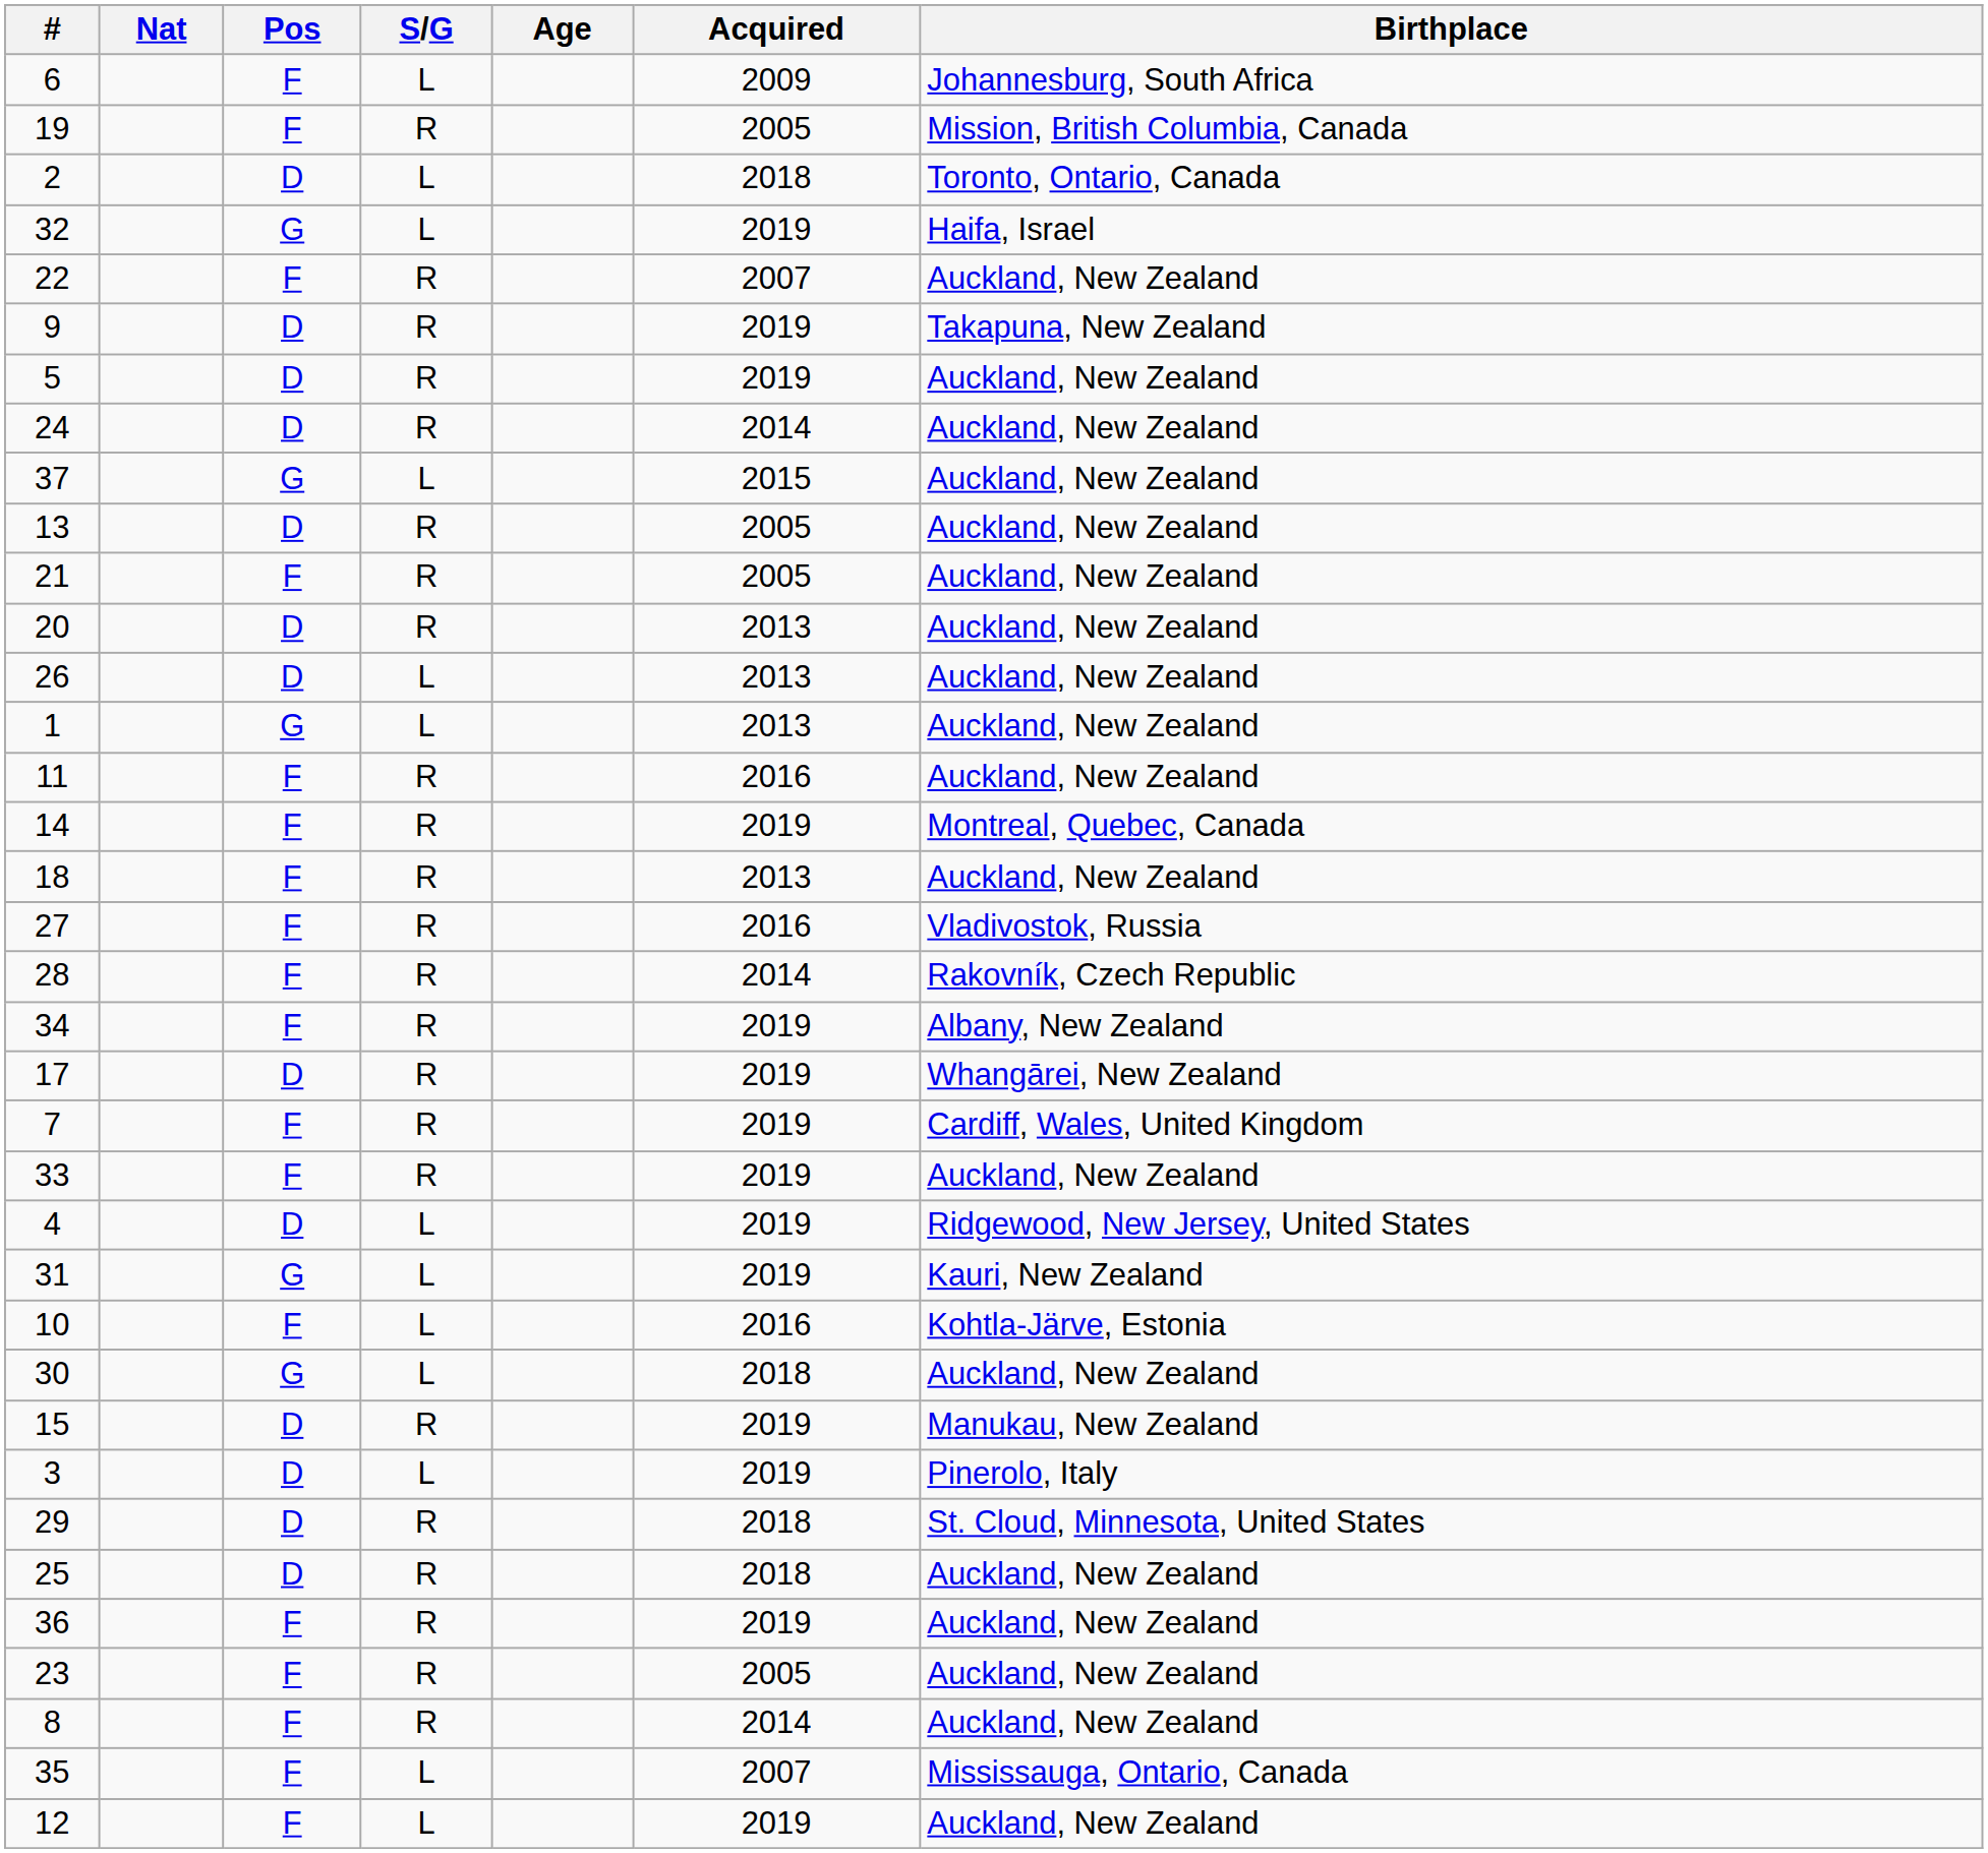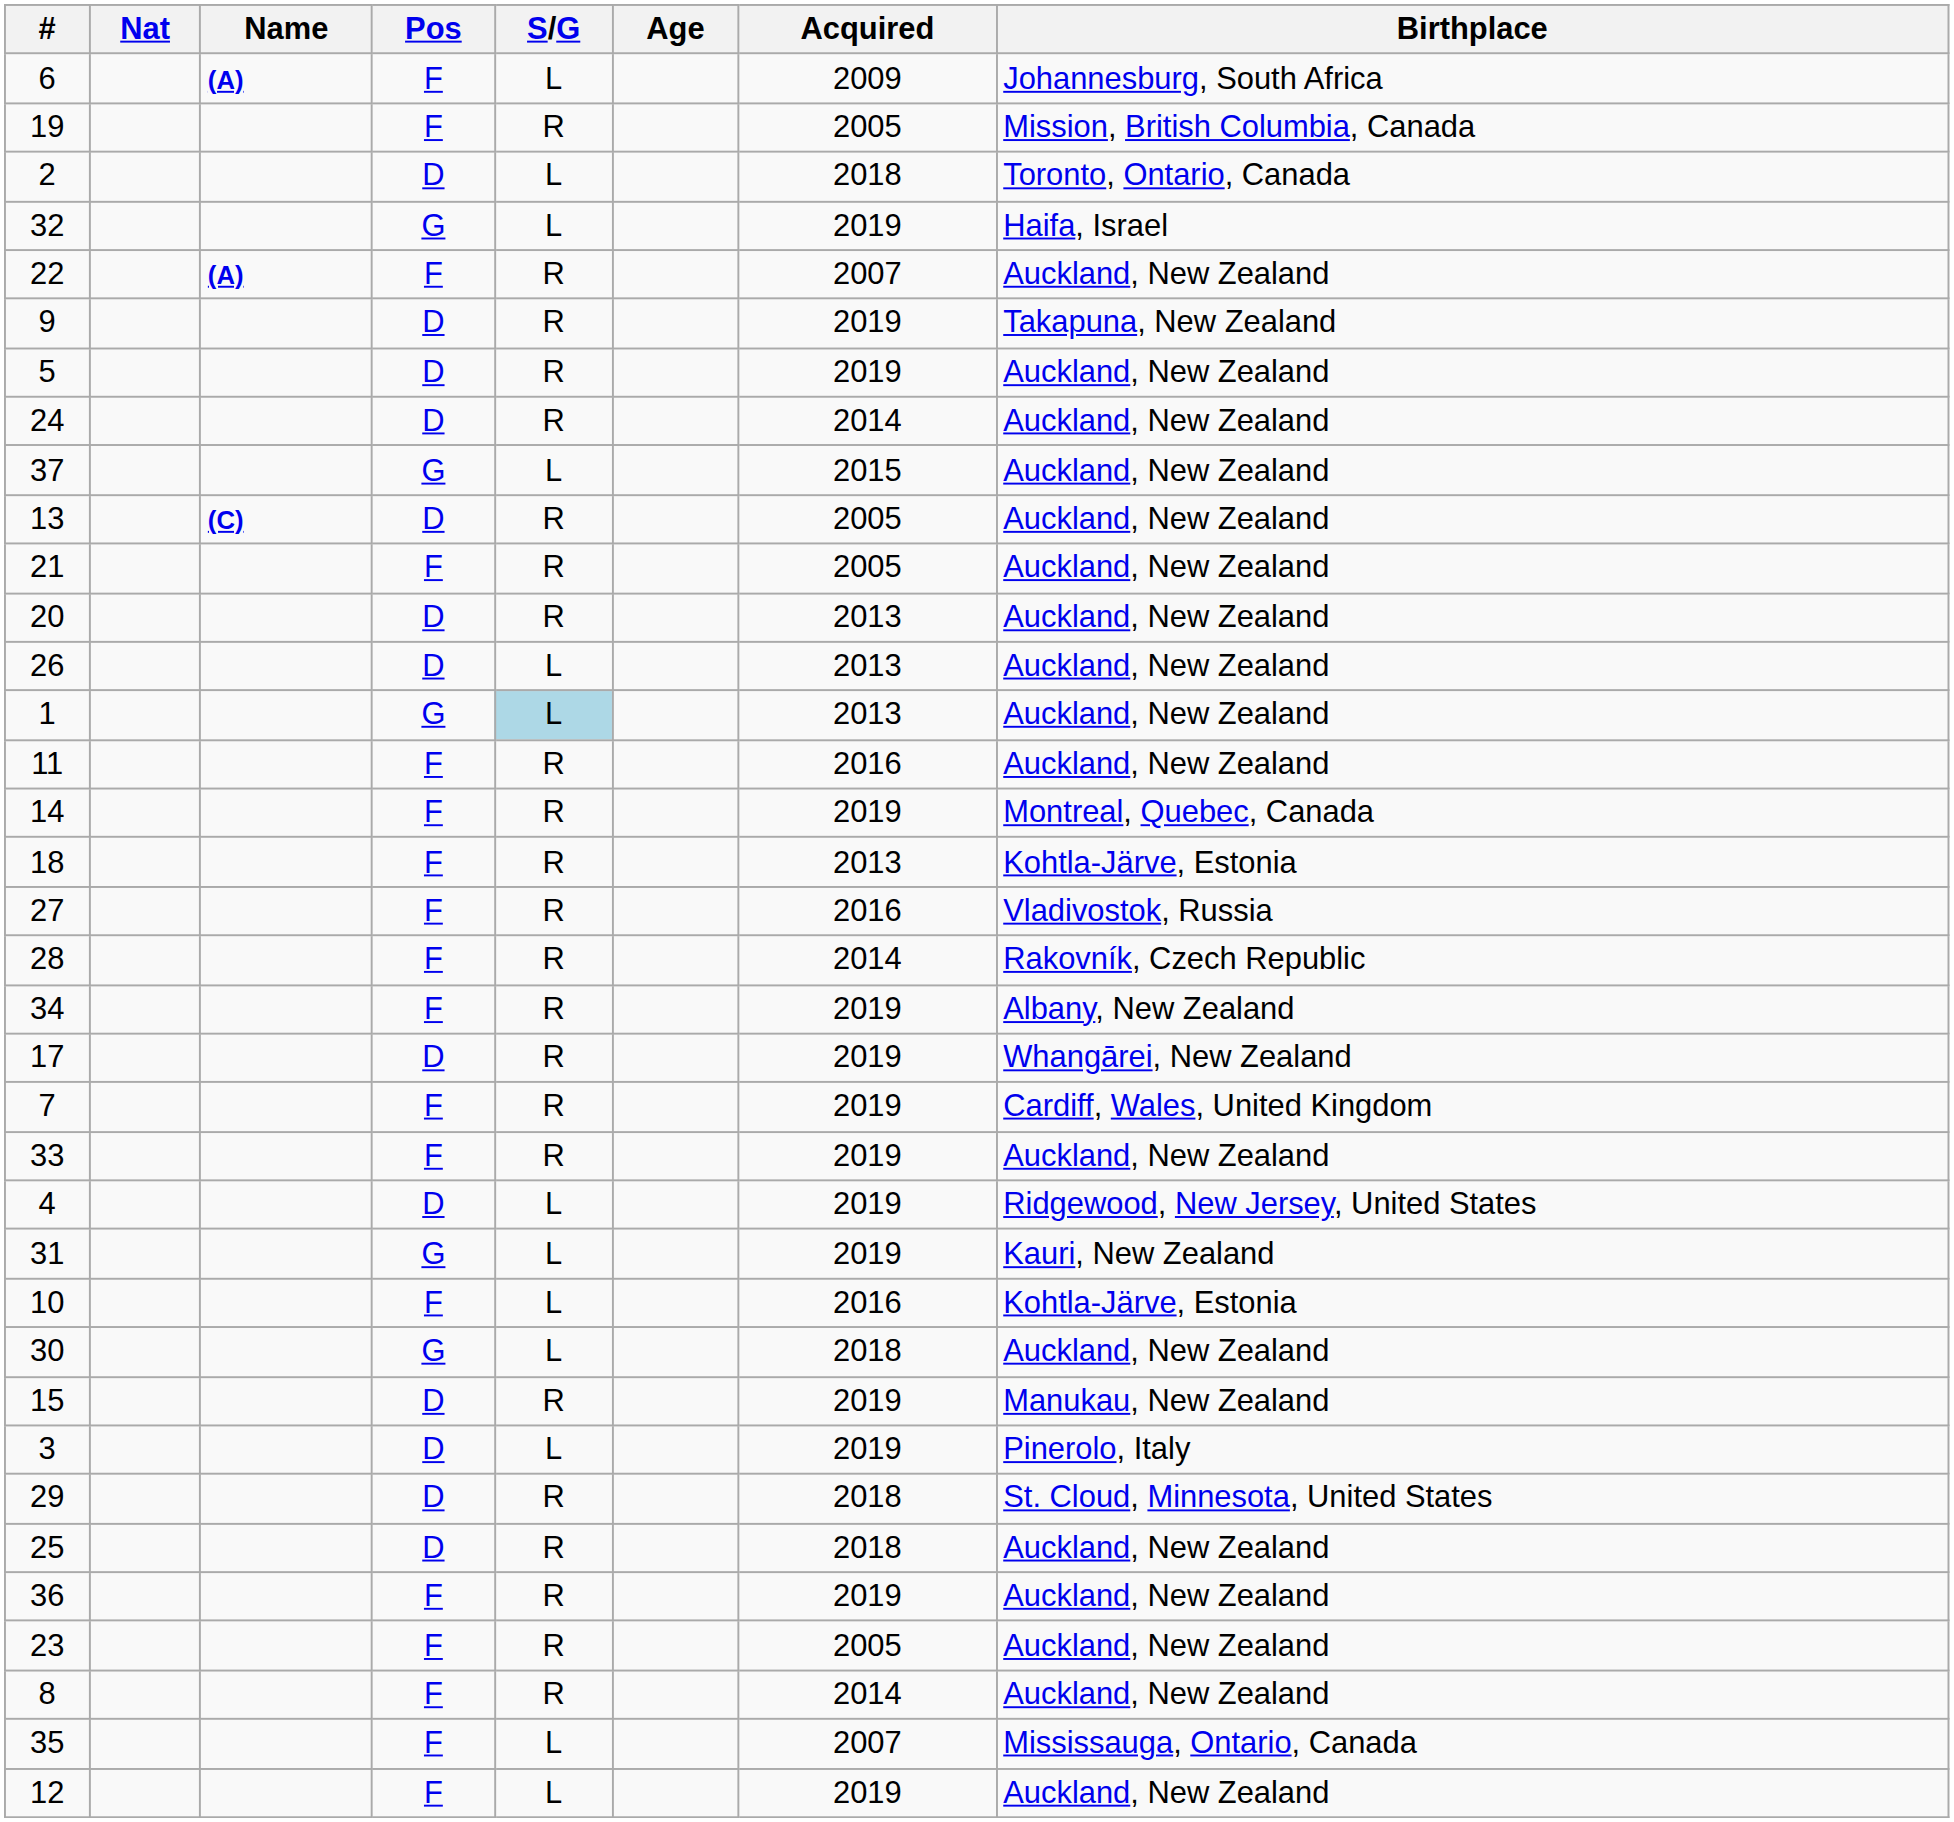 <table class="wikitable sortable" style="width:63em; text-align: center">
 <tr>
 <th>#</th>
 <th><a href='#'>Nat</a></th>
+<th>Name</th>
 <th><a href='#'>Pos</a></th>
 <th><a href='#'>S</a>/<a href='#'>G</a></th>
 <th>Age</th>
 <th>Acquired</th>
 <th>Birthplace</th>
 </tr>
 <tr>
 <td>6</td>
 <td></td>
+<td align="left"> <small><a href='#'><strong>(A)</strong></a></small></td>
 <td><a href='#'>F</a></td>
 <td>L</td>
 <td></td>
 <td>2009</td>
 <td align="left"><a href='#'>Johannesburg</a>, South Africa</td>
 </tr>
 <tr>
 <td>19</td>
 <td></td>
+<td align="left"></td>
 <td><a href='#'>F</a></td>
 <td>R</td>
 <td></td>
 <td>2005</td>
 <td align="left"><a href='#'>Mission</a>, <a href='#'>British Columbia</a>, Canada</td>
 </tr>
 <tr>
 <td>2</td>
 <td></td>
+<td align="left"></td>
 <td><a href='#'>D</a></td>
 <td>L</td>
 <td></td>
 <td>2018</td>
 <td align="left"><a href='#'>Toronto</a>, <a href='#'>Ontario</a>, Canada</td>
 </tr>
 <tr>
 <td>32</td>
 <td></td>
+<td align="left"></td>
 <td><a href='#'>G</a></td>
 <td>L</td>
 <td></td>
 <td>2019</td>
 <td align="left"><a href='#'>Haifa</a>, Israel</td>
 </tr>
 <tr>
 <td>22</td>
 <td></td>
+<td align="left"> <small><a href='#'><strong>(A)</strong></a></small></td>
 <td><a href='#'>F</a></td>
 <td>R</td>
 <td></td>
 <td>2007</td>
 <td align="left"><a href='#'>Auckland</a>, New Zealand</td>
 </tr>
 <tr>
 <td>9</td>
 <td></td>
+<td align="left"></td>
 <td><a href='#'>D</a></td>
 <td>R</td>
 <td></td>
 <td>2019</td>
 <td align="left"><a href='#'>Takapuna</a>, New Zealand</td>
 </tr>
 <tr>
 <td>5</td>
 <td></td>
+<td align="left"></td>
 <td><a href='#'>D</a></td>
 <td>R</td>
 <td></td>
 <td>2019</td>
 <td align="left"><a href='#'>Auckland</a>, New Zealand</td>
 </tr>
 <tr>
 <td>24</td>
 <td></td>
+<td align="left"></td>
 <td><a href='#'>D</a></td>
 <td>R</td>
 <td></td>
 <td>2014</td>
 <td align="left"><a href='#'>Auckland</a>, New Zealand</td>
 </tr>
 <tr>
 <td>37</td>
 <td></td>
+<td align="left"></td>
 <td><a href='#'>G</a></td>
 <td>L</td>
 <td></td>
 <td>2015</td>
 <td align="left"><a href='#'>Auckland</a>, New Zealand</td>
 </tr>
 <tr>
 <td>13</td>
 <td></td>
+<td align="left"> <small><a href='#'><strong>(C)</strong></a></small></td>
 <td><a href='#'>D</a></td>
 <td>R</td>
 <td></td>
 <td>2005</td>
 <td align="left"><a href='#'>Auckland</a>, New Zealand</td>
 </tr>
 <tr>
 <td>21</td>
 <td></td>
+<td align="left"></td>
 <td><a href='#'>F</a></td>
 <td>R</td>
 <td></td>
 <td>2005</td>
 <td align="left"><a href='#'>Auckland</a>, New Zealand</td>
 </tr>
 <tr>
 <td>20</td>
 <td></td>
+<td align="left"></td>
 <td><a href='#'>D</a></td>
 <td>R</td>
 <td></td>
 <td>2013</td>
 <td align="left"><a href='#'>Auckland</a>, New Zealand</td>
 </tr>
 <tr>
 <td>26</td>
 <td></td>
+<td align="left"></td>
 <td><a href='#'>D</a></td>
 <td>L</td>
 <td></td>
 <td>2013</td>
 <td align="left"><a href='#'>Auckland</a>, New Zealand</td>
 </tr>
 <tr>
 <td>1</td>
 <td></td>
+<td align="left"></td>
 <td><a href='#'>G</a></td>
-<td>L</td>
+<td style="background: lightblue;">L</td>
 <td></td>
 <td>2013</td>
 <td align="left"><a href='#'>Auckland</a>, New Zealand</td>
 </tr>
 <tr>
 <td>11</td>
 <td></td>
+<td align="left"></td>
 <td><a href='#'>F</a></td>
 <td>R</td>
 <td></td>
 <td>2016</td>
 <td align="left"><a href='#'>Auckland</a>, New Zealand</td>
 </tr>
 <tr>
 <td>14</td>
 <td></td>
+<td align="left"></td>
 <td><a href='#'>F</a></td>
 <td>R</td>
 <td></td>
 <td>2019</td>
 <td align="left"><a href='#'>Montreal</a>, <a href='#'>Quebec</a>, Canada</td>
 </tr>
 <tr>
 <td>18</td>
 <td></td>
+<td align="left"></td>
 <td><a href='#'>F</a></td>
 <td>R</td>
 <td></td>
 <td>2013</td>
-<td align="left"><a href='#'>Auckland</a>, New Zealand</td>
+<td align="left"><a href='#'>Kohtla-Järve</a>, Estonia</td>
 </tr>
 <tr>
 <td>27</td>
 <td></td>
+<td align="left"></td>
 <td><a href='#'>F</a></td>
 <td>R</td>
 <td></td>
 <td>2016</td>
 <td align="left"><a href='#'>Vladivostok</a>, Russia</td>
 </tr>
 <tr>
 <td>28</td>
 <td></td>
+<td align="left"></td>
 <td><a href='#'>F</a></td>
 <td>R</td>
 <td></td>
 <td>2014</td>
 <td align="left"><a href='#'>Rakovník</a>, Czech Republic</td>
 </tr>
 <tr>
 <td>34</td>
 <td></td>
+<td align="left"></td>
 <td><a href='#'>F</a></td>
 <td>R</td>
 <td></td>
 <td>2019</td>
 <td align="left"><a href='#'>Albany</a>, New Zealand</td>
 </tr>
 <tr>
 <td>17</td>
 <td></td>
+<td align="left"></td>
 <td><a href='#'>D</a></td>
 <td>R</td>
 <td></td>
 <td>2019</td>
 <td align="left"><a href='#'>Whangārei</a>, New Zealand</td>
 </tr>
 <tr>
 <td>7</td>
 <td></td>
+<td align="left"></td>
 <td><a href='#'>F</a></td>
 <td>R</td>
 <td></td>
 <td>2019</td>
 <td align="left"><a href='#'>Cardiff</a>, <a href='#'>Wales</a>, United Kingdom</td>
 </tr>
 <tr>
 <td>33</td>
 <td></td>
+<td align="left"></td>
 <td><a href='#'>F</a></td>
 <td>R</td>
 <td></td>
 <td>2019</td>
 <td align="left"><a href='#'>Auckland</a>, New Zealand</td>
 </tr>
 <tr>
 <td>4</td>
 <td></td>
+<td align="left"></td>
 <td><a href='#'>D</a></td>
 <td>L</td>
 <td></td>
 <td>2019</td>
 <td align="left"><a href='#'>Ridgewood</a>, <a href='#'>New Jersey</a>, United States</td>
 </tr>
 <tr>
 <td>31</td>
 <td></td>
+<td align="left"></td>
 <td><a href='#'>G</a></td>
 <td>L</td>
 <td></td>
 <td>2019</td>
 <td align="left"><a href='#'>Kauri</a>, New Zealand</td>
 </tr>
 <tr>
 <td>10</td>
 <td></td>
+<td align="left"></td>
 <td><a href='#'>F</a></td>
 <td>L</td>
 <td></td>
 <td>2016</td>
 <td align="left"><a href='#'>Kohtla-Järve</a>, Estonia</td>
 </tr>
 <tr>
 <td>30</td>
 <td></td>
+<td align="left"></td>
 <td><a href='#'>G</a></td>
 <td>L</td>
 <td></td>
 <td>2018</td>
 <td align="left"><a href='#'>Auckland</a>, New Zealand</td>
 </tr>
 <tr>
 <td>15</td>
 <td></td>
+<td align="left"></td>
 <td><a href='#'>D</a></td>
 <td>R</td>
 <td></td>
 <td>2019</td>
 <td align="left"><a href='#'>Manukau</a>, New Zealand</td>
 </tr>
 <tr>
 <td>3</td>
 <td></td>
+<td align="left"></td>
 <td><a href='#'>D</a></td>
 <td>L</td>
 <td></td>
 <td>2019</td>
 <td align="left"><a href='#'>Pinerolo</a>, Italy</td>
 </tr>
 <tr>
 <td>29</td>
 <td></td>
+<td align="left"></td>
 <td><a href='#'>D</a></td>
 <td>R</td>
 <td></td>
 <td>2018</td>
 <td align="left"><a href='#'>St. Cloud</a>, <a href='#'>Minnesota</a>, United States</td>
 </tr>
 <tr>
 <td>25</td>
 <td></td>
+<td align="left"></td>
 <td><a href='#'>D</a></td>
 <td>R</td>
 <td></td>
 <td>2018</td>
 <td align="left"><a href='#'>Auckland</a>, New Zealand</td>
 </tr>
 <tr>
 <td>36</td>
 <td></td>
+<td align="left"></td>
 <td><a href='#'>F</a></td>
 <td>R</td>
 <td></td>
 <td>2019</td>
 <td align="left"><a href='#'>Auckland</a>, New Zealand</td>
 </tr>
 <tr>
 <td>23</td>
 <td></td>
+<td align="left"></td>
 <td><a href='#'>F</a></td>
 <td>R</td>
 <td></td>
 <td>2005</td>
 <td align="left"><a href='#'>Auckland</a>, New Zealand</td>
 </tr>
 <tr>
 <td>8</td>
 <td></td>
+<td align="left"></td>
 <td><a href='#'>F</a></td>
 <td>R</td>
 <td></td>
 <td>2014</td>
 <td align="left"><a href='#'>Auckland</a>, New Zealand</td>
 </tr>
 <tr>
 <td>35</td>
 <td></td>
+<td align="left"></td>
 <td><a href='#'>F</a></td>
 <td>L</td>
 <td></td>
 <td>2007</td>
 <td align="left"><a href='#'>Mississauga</a>, <a href='#'>Ontario</a>, Canada</td>
 </tr>
 <tr>
 <td>12</td>
 <td></td>
+<td align="left"></td>
 <td><a href='#'>F</a></td>
 <td>L</td>
 <td></td>
 <td>2019</td>
 <td align="left"><a href='#'>Auckland</a>, New Zealand</td>
 </tr>
 </table>
